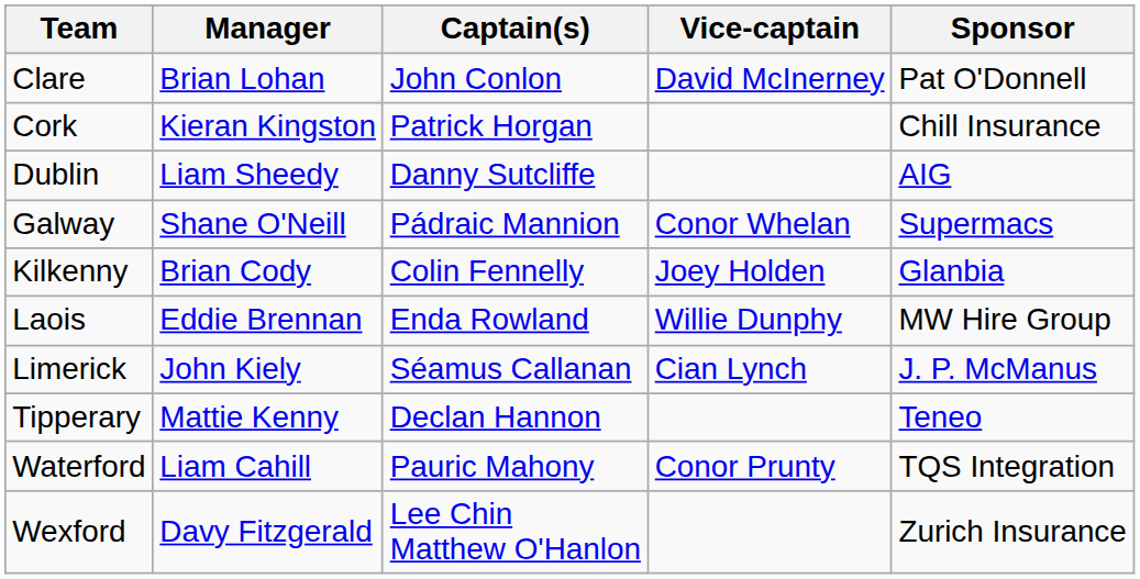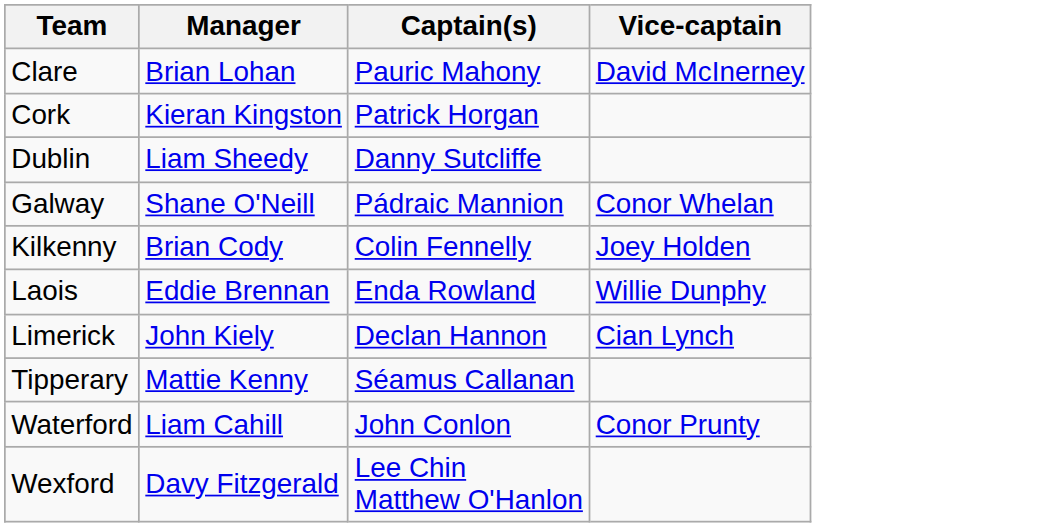 <table class="wikitable">
 <tr>
 <th>Team</th>
 <th>Manager</th>
 <th>Captain(s)</th>
 <th>Vice-captain</th>
-<th>Sponsor</th>
 </tr>
 <tr>
 <td> Clare</td>
 <td><a href='#'>Brian Lohan</a></td>
-<td><a href='#'>John Conlon</a></td>
+<td><a href='#'>Pauric Mahony</a></td>
 <td><a href='#'>David McInerney</a></td>
-<td>Pat O'Donnell</td>
 </tr>
 <tr>
 <td> Cork</td>
 <td><a href='#'>Kieran Kingston</a></td>
 <td><a href='#'>Patrick Horgan</a></td>
 <td></td>
-<td>Chill Insurance</td>
 </tr>
 <tr>
 <td> Dublin</td>
 <td><a href='#'>Liam Sheedy</a></td>
 <td><a href='#'>Danny Sutcliffe</a></td>
 <td></td>
-<td><a href='#'>AIG</a></td>
 </tr>
 <tr>
 <td> Galway</td>
 <td><a href='#'>Shane O'Neill</a></td>
 <td><a href='#'>Pádraic Mannion</a></td>
 <td><a href='#'>Conor Whelan</a></td>
-<td><a href='#'>Supermacs</a></td>
 </tr>
 <tr>
 <td> Kilkenny</td>
 <td><a href='#'>Brian Cody</a></td>
 <td><a href='#'>Colin Fennelly</a></td>
 <td><a href='#'>Joey Holden</a></td>
-<td><a href='#'>Glanbia</a></td>
 </tr>
 <tr>
 <td> Laois</td>
 <td><a href='#'>Eddie Brennan</a></td>
 <td><a href='#'>Enda Rowland</a></td>
 <td><a href='#'>Willie Dunphy</a></td>
-<td>MW Hire Group</td>
 </tr>
 <tr>
 <td> Limerick</td>
 <td><a href='#'>John Kiely</a></td>
-<td><a href='#'>Séamus Callanan</a></td>
+<td><a href='#'>Declan Hannon</a></td>
 <td><a href='#'>Cian Lynch</a></td>
-<td><a href='#'>J. P. McManus</a></td>
 </tr>
 <tr>
 <td> Tipperary</td>
 <td><a href='#'>Mattie Kenny</a></td>
-<td><a href='#'>Declan Hannon</a></td>
+<td><a href='#'>Séamus Callanan</a></td>
 <td></td>
-<td><a href='#'>Teneo</a></td>
 </tr>
 <tr>
 <td> Waterford</td>
 <td><a href='#'>Liam Cahill</a></td>
-<td><a href='#'>Pauric Mahony</a></td>
+<td><a href='#'>John Conlon</a></td>
 <td><a href='#'>Conor Prunty</a></td>
-<td>TQS Integration</td>
 </tr>
 <tr>
 <td> Wexford</td>
 <td><a href='#'>Davy Fitzgerald</a></td>
 <td><a href='#'>Lee Chin</a><br><a href='#'>Matthew O'Hanlon</a></td>
 <td></td>
-<td>Zurich Insurance</td>
 </tr>
 </table>
